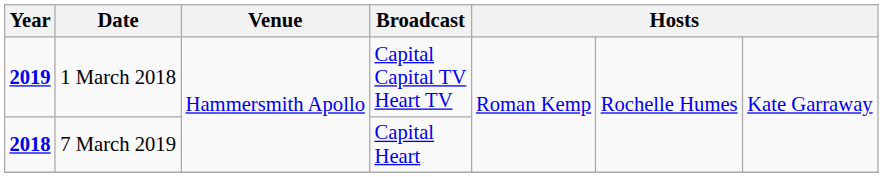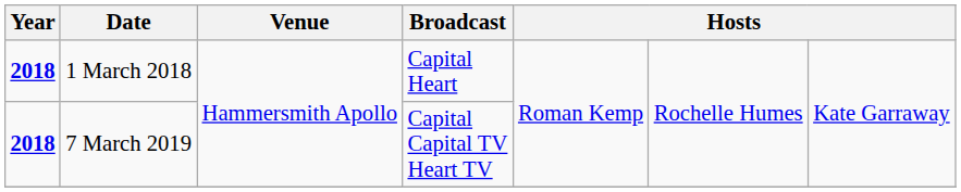 <table class="wikitable plainrowheaders">
 <tr>
 <th scope="col">Year</th>
 <th scope="col">Date</th>
 <th scope="col">Venue</th>
 <th scope="col">Broadcast</th>
 <th scope="col" colspan="3">Hosts</th>
 </tr>
 <tr>
-<td style="text-align:center;"><strong><a href='#'>2019</a></strong></td>
+<td style="text-align:center;"><strong><a href='#'>2018</a></strong></td>
 <td style="text-align:center;">1 March 2018</td>
 <td rowspan="2" style="text-align:center;"><a href='#'>Hammersmith Apollo</a></td>
-<td><a href='#'>Capital</a><br><a href='#'>Capital TV</a><br><a href='#'>Heart TV</a></td>
+<td><a href='#'>Capital</a><br><a href='#'>Heart</a></td>
 <td rowspan="2" style="text-align:center;"><a href='#'>Roman Kemp</a></td>
 <td rowspan="2" style="text-align:center;"><a href='#'>Rochelle Humes</a></td>
 <td rowspan="2" style="text-align:center;"><a href='#'>Kate Garraway</a></td>
 </tr>
 <tr>
 <td style="text-align:center;"><strong><a href='#'>2018</a></strong></td>
 <td style="text-align:center;">7 March 2019</td>
-<td><a href='#'>Capital</a><br><a href='#'>Heart</a></td>
+<td><a href='#'>Capital</a><br><a href='#'>Capital TV</a><br><a href='#'>Heart TV</a></td>
 </tr>
 <tr>
 </tr>
 </table>
